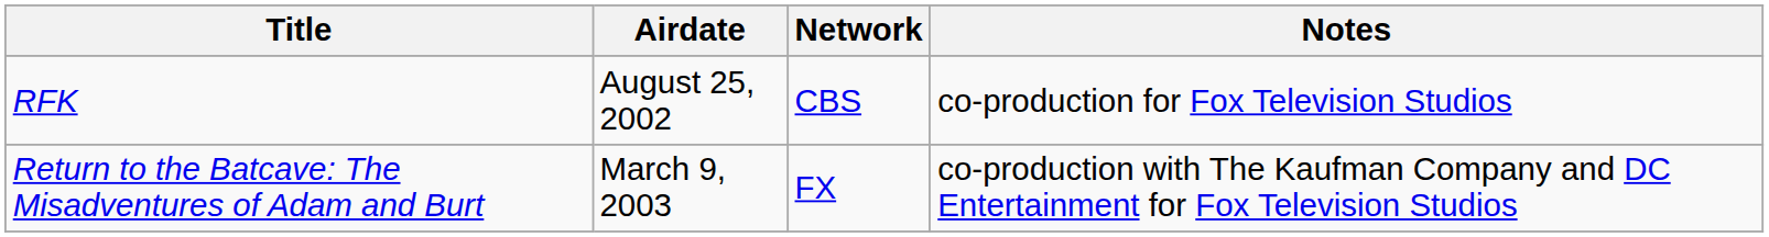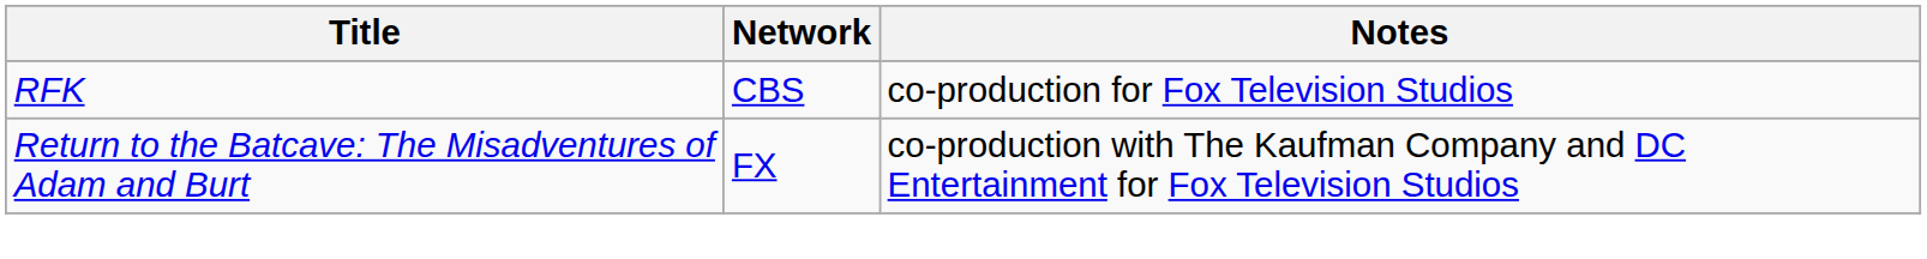 <table class="wikitable sortable">
 <tr>
 <th>Title</th>
-<th>Airdate</th>
 <th>Network</th>
 <th>Notes</th>
 </tr>
 <tr>
 <td><em><a href='#'>RFK</a></em></td>
-<td>August 25, 2002</td>
 <td><a href='#'>CBS</a></td>
 <td>co-production for <a href='#'>Fox Television Studios</a></td>
 </tr>
 <tr>
 <td><em><a href='#'>Return to the Batcave: The Misadventures of Adam and Burt</a></em></td>
-<td>March 9, 2003</td>
 <td><a href='#'>FX</a></td>
 <td>co-production with The Kaufman Company and <a href='#'>DC Entertainment</a> for <a href='#'>Fox Television Studios</a></td>
 </tr>
 </table>
